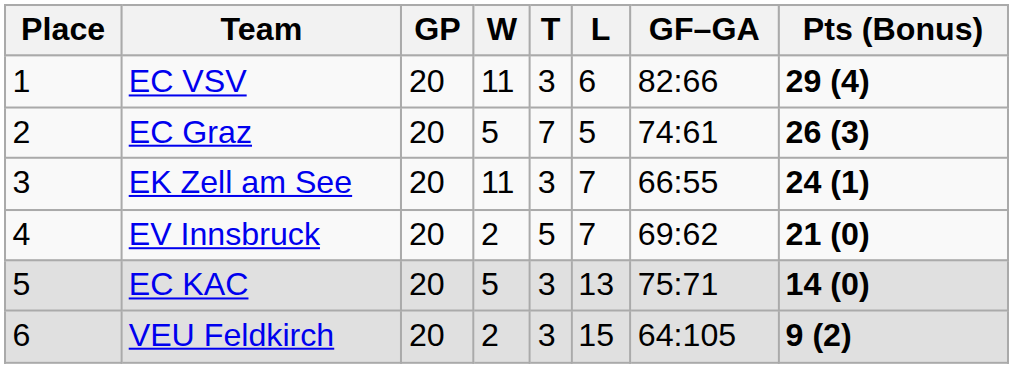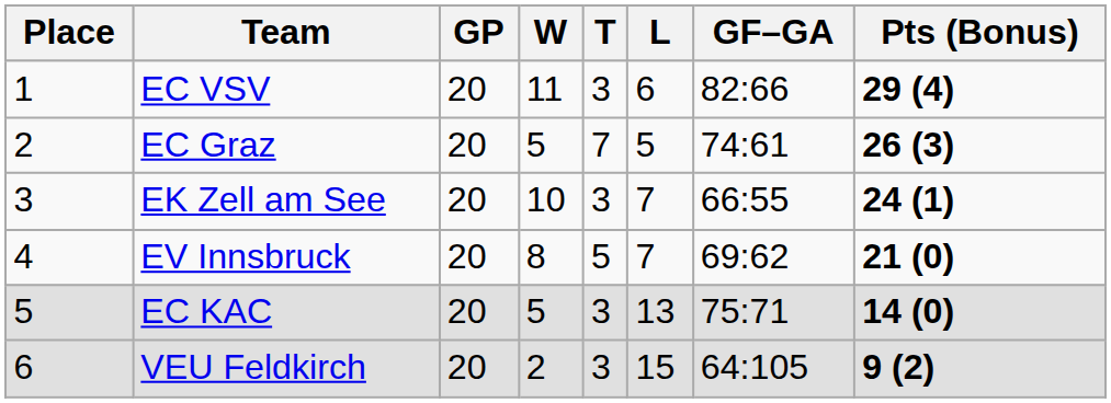 <table class="wikitable sortable" width="500px">
 <tr style="background-color:#c0c0c0;">
 <th>Place</th>
 <th>Team</th>
 <th>GP</th>
 <th>W</th>
 <th>T</th>
 <th>L</th>
 <th>GF–GA</th>
 <th>Pts (Bonus)</th>
 </tr>
 <tr>
 <td>1</td>
 <td><a href='#'>EC VSV</a></td>
 <td>20</td>
 <td>11</td>
 <td>3</td>
 <td>6</td>
 <td>82:66</td>
 <td><strong>29 (4)</strong></td>
 </tr>
 <tr>
 <td>2</td>
 <td><a href='#'>EC Graz</a></td>
 <td>20</td>
 <td>5</td>
 <td>7</td>
 <td>5</td>
 <td>74:61</td>
 <td><strong>26 (3)</strong></td>
 </tr>
 <tr>
 <td>3</td>
 <td><a href='#'>EK Zell am See</a></td>
 <td>20</td>
-<td>11</td>
+<td>10</td>
 <td>3</td>
 <td>7</td>
 <td>66:55</td>
 <td><strong>24 (1)</strong></td>
 </tr>
 <tr>
 <td>4</td>
 <td><a href='#'>EV Innsbruck</a></td>
 <td>20</td>
-<td>2</td>
+<td>8</td>
 <td>5</td>
 <td>7</td>
 <td>69:62</td>
 <td><strong>21 (0)</strong></td>
 </tr>
 <tr bgcolor="#e0e0e0">
 <td>5</td>
 <td><a href='#'>EC KAC</a></td>
 <td>20</td>
 <td>5</td>
 <td>3</td>
 <td>13</td>
 <td>75:71</td>
 <td><strong>14 (0)</strong></td>
 </tr>
 <tr bgcolor="#e0e0e0">
 <td>6</td>
 <td><a href='#'>VEU Feldkirch</a></td>
 <td>20</td>
 <td>2</td>
 <td>3</td>
 <td>15</td>
 <td>64:105</td>
 <td><strong>9 (2)</strong></td>
 </tr>
 </table>
